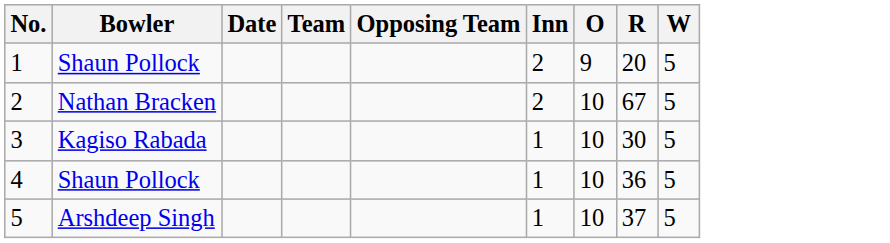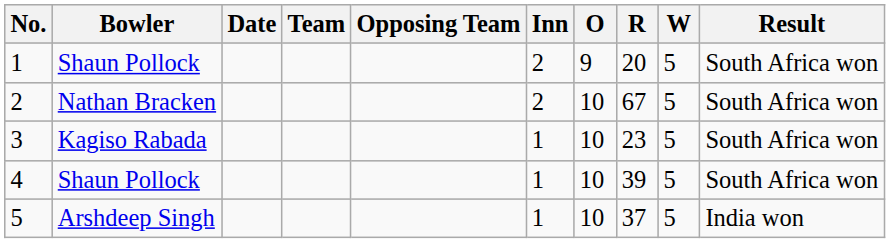 <table class="wikitable sortable">
 <tr>
 <th>No.</th>
 <th>Bowler</th>
 <th>Date</th>
 <th>Team</th>
 <th>Opposing Team</th>
 <th scope="col" style="width:20px;">Inn</th>
 <th scope="col" style="width:20px;">O</th>
 <th scope="col" style="width:20px;">R</th>
 <th scope="col" style="width:20px;">W</th>
+<th>Result</th>
 </tr>
 <tr>
 <td>1</td>
 <td><a href='#'>Shaun Pollock</a></td>
 <td></td>
 <td></td>
 <td></td>
 <td>2</td>
 <td>9</td>
 <td>20</td>
 <td>5</td>
+<td>South Africa won</td>
 </tr>
 <tr>
 <td>2</td>
 <td><a href='#'>Nathan Bracken</a></td>
 <td></td>
 <td></td>
 <td></td>
 <td>2</td>
 <td>10</td>
 <td>67</td>
 <td>5</td>
+<td>South Africa won</td>
 </tr>
 <tr>
 <td>3</td>
 <td><a href='#'>Kagiso Rabada</a></td>
 <td></td>
 <td></td>
 <td></td>
 <td>1</td>
 <td>10</td>
-<td>30</td>
+<td>23</td>
 <td>5</td>
+<td>South Africa won</td>
 </tr>
 <tr>
 <td>4</td>
 <td><a href='#'>Shaun Pollock</a></td>
 <td></td>
 <td></td>
 <td></td>
 <td>1</td>
 <td>10</td>
-<td>36</td>
+<td>39</td>
 <td>5</td>
+<td>South Africa won</td>
 </tr>
 <tr>
 <td>5</td>
 <td><a href='#'>Arshdeep Singh</a></td>
 <td></td>
 <td></td>
 <td></td>
 <td>1</td>
 <td>10</td>
 <td>37</td>
 <td>5</td>
+<td>India won</td>
 </tr>
 </table>
